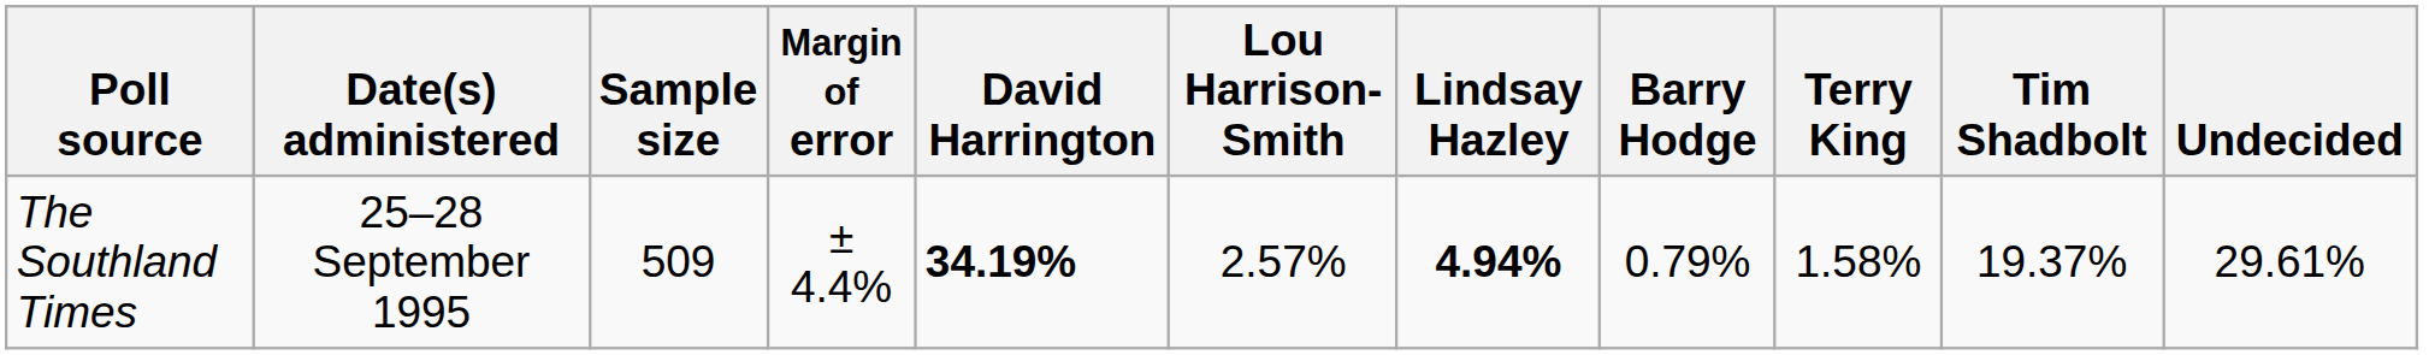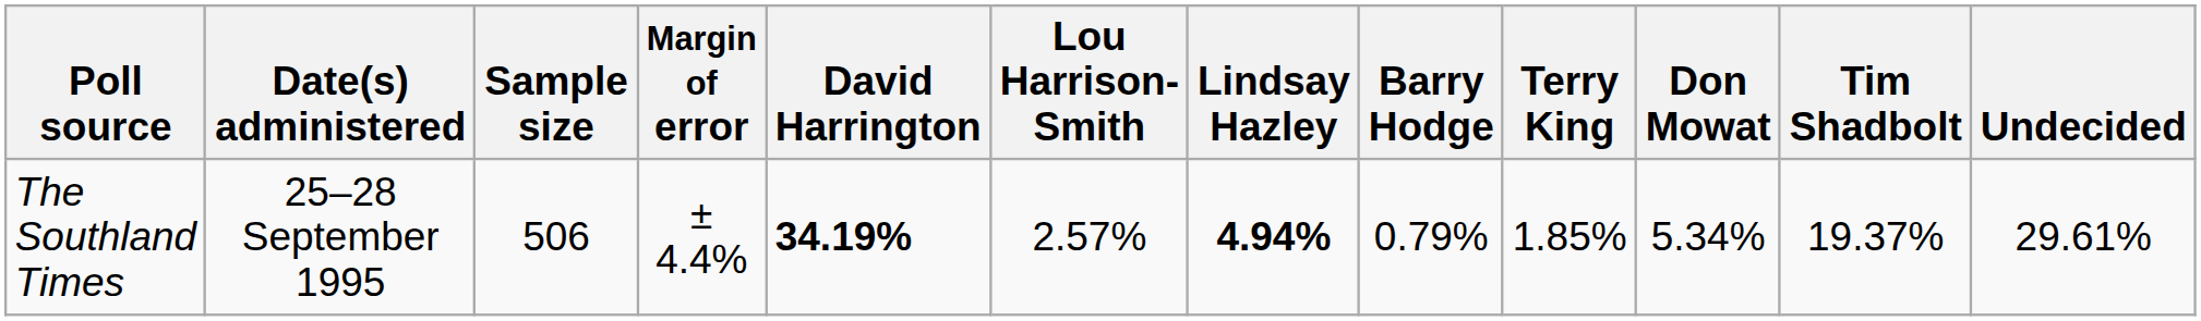 <table class="wikitable">
 <tr valign= bottom>
 <th style="width:150px;">Poll source</th>
 <th style="width:210px;">Date(s)<br>administered</th>
 <th>Sample<br>size</th>
 <th style="width:60px;"><small>Margin of</small><br>error</th>
 <th style="width:100px;">David<br>Harrington</th>
 <th style="width:100px;">Lou<br>Harrison-Smith</th>
 <th style="width:100px;">Lindsay<br>Hazley</th>
 <th style="width:100px;">Barry<br>Hodge</th>
 <th style="width:100px;">Terry<br>King</th>
+<th style="width:100px;">Don<br>Mowat</th>
 <th style="width:100px;">Tim<br>Shadbolt</th>
 <th style="width:100px;">Undecided</th>
 </tr>
 <tr>
 <td><em>The Southland Times</em></td>
 <td align="center">25–28 September 1995</td>
-<td align="center">509</td>
+<td align="center">506</td>
 <td align="center">± 4.4%</td>
 <td><strong>34.19%</strong></td>
 <td align="center">2.57%</td>
 <td align="center"><strong>4.94%</strong></td>
 <td align="center">0.79%</td>
-<td align="center">1.58%</td>
+<td align="center">1.85%</td>
+<td align="center">5.34%</td>
 <td align="center">19.37%</td>
 <td align="center">29.61%</td>
 </tr>
 </table>
